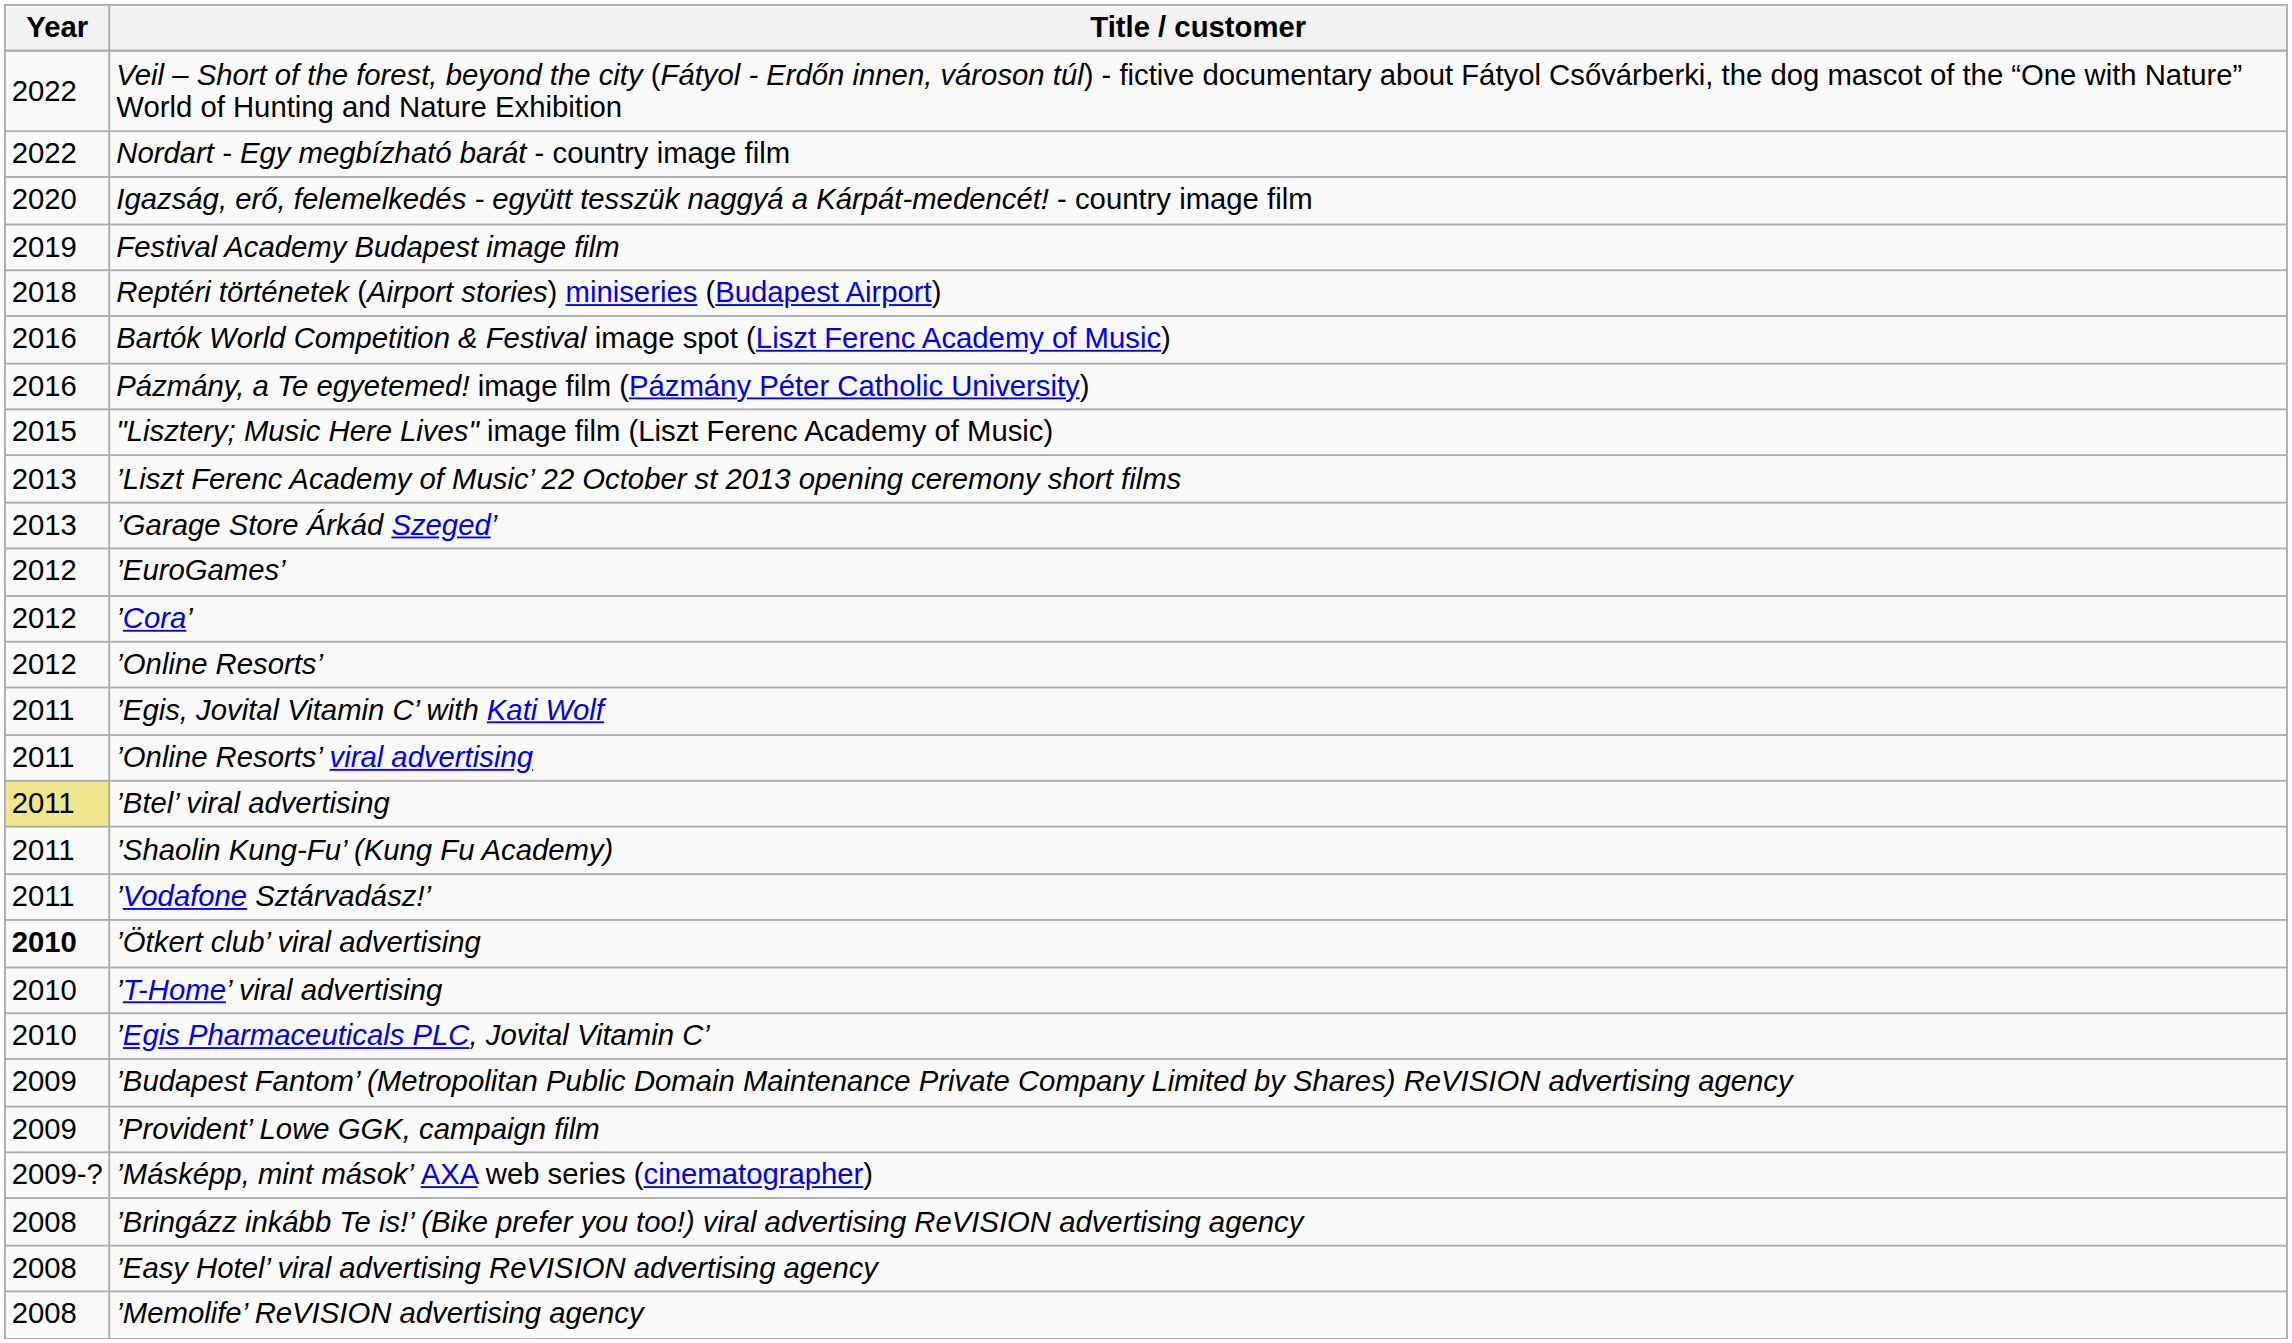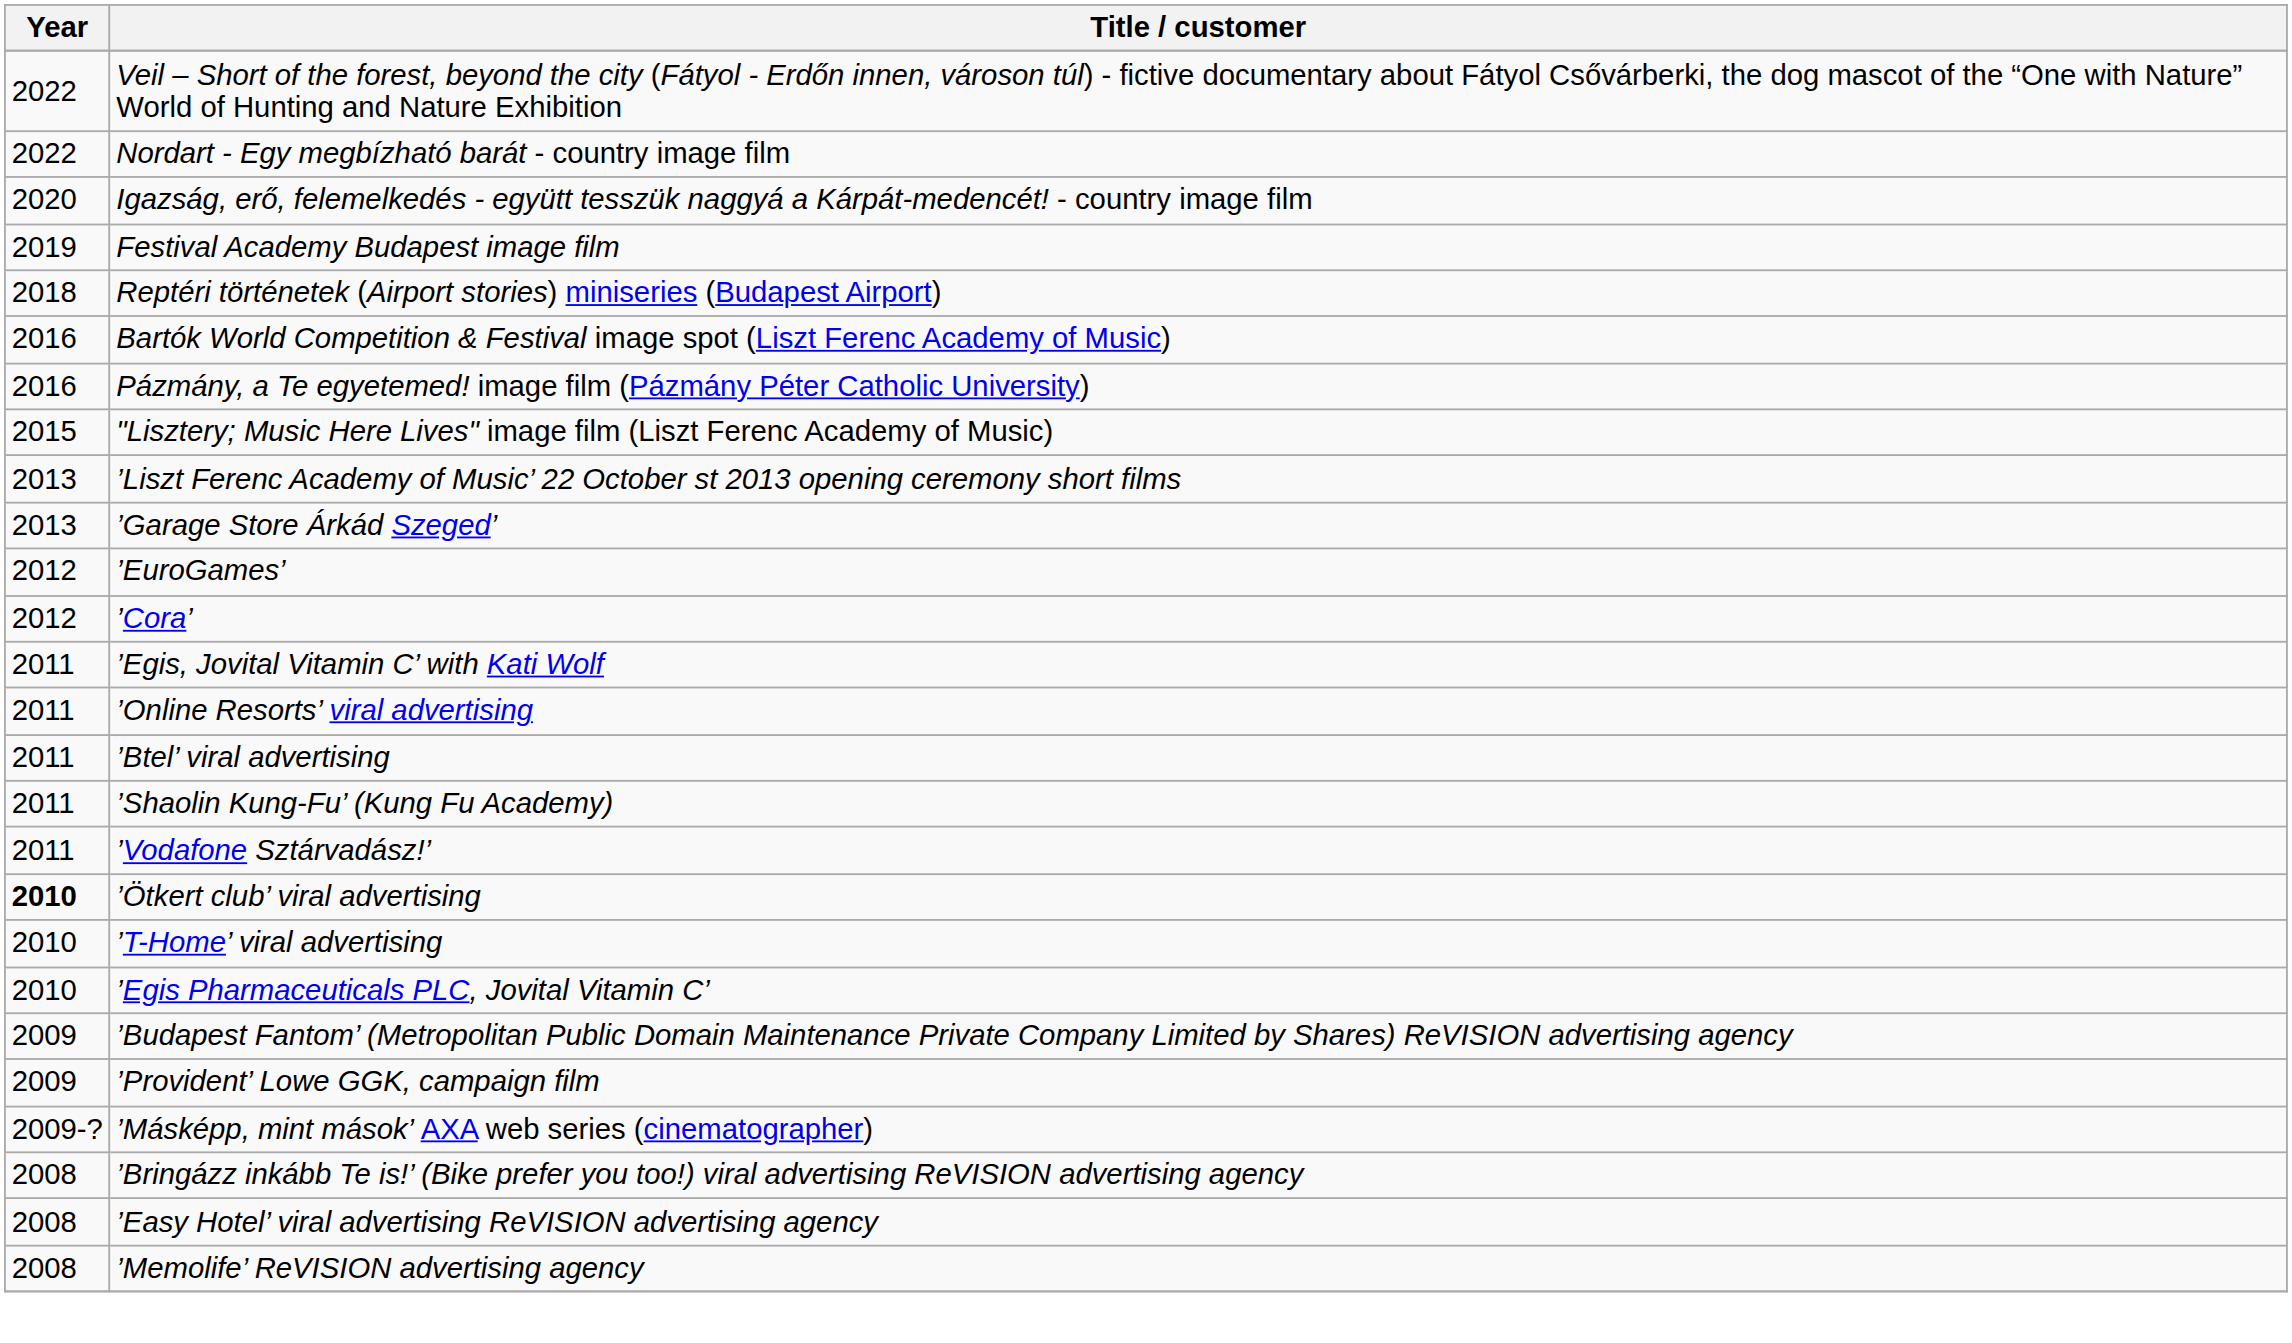 <table class="wikitable sortable">
 <tr>
 <th>Year</th>
 <th>Title / customer</th>
 </tr>
 <tr>
 </tr>
 <tr>
 <td>2022</td>
 <td><em>Veil – Short of the forest, beyond the city</em> (<em>Fátyol - Erdőn innen, városon túl</em>) - fictive documentary about Fátyol Csővárberki, the dog mascot of the “One with Nature” World of Hunting and Nature Exhibition</td>
 </tr>
 <tr>
 <td>2022</td>
 <td><em>Nordart - Egy megbízható barát</em> - country image film</td>
 </tr>
 <tr>
 <td>2020</td>
 <td><em>Igazság, erő, felemelkedés - együtt tesszük naggyá a Kárpát-medencét!</em> - country image film</td>
 </tr>
 <tr>
 <td>2019</td>
 <td><em>Festival Academy Budapest image film</em></td>
 </tr>
 <tr>
 <td>2018</td>
 <td><em>Reptéri történetek</em> (<em>Airport stories</em>) <a href='#'>miniseries</a> (<a href='#'>Budapest Airport</a>)</td>
 </tr>
 <tr>
 <td>2016</td>
 <td><em>Bartók World Competition & Festival</em> image spot (<a href='#'>Liszt Ferenc Academy of Music</a>)</td>
 </tr>
 <tr>
 <td>2016</td>
 <td><em>Pázmány, a Te egyetemed!</em> image film (<a href='#'>Pázmány Péter Catholic University</a>)</td>
 </tr>
 <tr>
 <td>2015</td>
 <td><em>"Lisztery; Music Here Lives"</em> image film (Liszt Ferenc Academy of Music)</td>
 </tr>
 <tr>
 <td>2013</td>
 <td><em>’Liszt Ferenc Academy of Music’ 22 October st 2013 opening ceremony short films</em></td>
 </tr>
 <tr>
 <td>2013</td>
 <td><em>’Garage Store Árkád <a href='#'>Szeged</a>’</em></td>
 </tr>
 <tr>
 <td>2012</td>
 <td><em>’EuroGames’</em></td>
 </tr>
 <tr>
 <td>2012</td>
 <td><em>’<a href='#'>Cora</a>’</em></td>
 </tr>
 <tr>
-<td>2012</td>
-<td><em>’Online Resorts’</em></td>
-</tr>
-<tr>
 <td>2011</td>
 <td><em>’Egis, Jovital Vitamin C’ with <a href='#'>Kati Wolf</a></em></td>
 </tr>
 <tr>
 <td>2011</td>
 <td><em>’Online Resorts’ <a href='#'>viral advertising</a></em></td>
 </tr>
 <tr>
-<td style="background: khaki;">2011</td>
+<td>2011</td>
 <td><em>’Btel’ viral advertising</em></td>
 </tr>
 <tr>
 <td>2011</td>
 <td><em>’Shaolin Kung-Fu’ (Kung Fu Academy)</em></td>
 </tr>
 <tr>
 <td>2011</td>
 <td><em>’<a href='#'>Vodafone</a> Sztárvadász!’</em></td>
 </tr>
 <tr>
 <td><strong>2010</strong></td>
 <td><em>’Ötkert club’ viral advertising</em></td>
 </tr>
 <tr>
 <td>2010</td>
 <td><em>’<a href='#'>T-Home</a>’ viral advertising</em></td>
 </tr>
 <tr>
 <td>2010</td>
 <td><em>’<a href='#'>Egis Pharmaceuticals PLC</a>, Jovital Vitamin C’</em></td>
 </tr>
 <tr>
 <td>2009</td>
 <td><em>’Budapest Fantom’ (Metropolitan Public Domain Maintenance Private Company Limited by Shares) ReVISION advertising agency</em></td>
 </tr>
 <tr>
 <td>2009</td>
 <td><em>’Provident’ Lowe GGK, campaign film</em></td>
 </tr>
 <tr>
 <td>2009-?</td>
 <td><em>’Másképp, mint mások’</em> <a href='#'>AXA</a> web series (<a href='#'>cinematographer</a>)</td>
 </tr>
 <tr>
 <td>2008</td>
 <td><em>’Bringázz inkább Te is!’ (Bike prefer you too!) viral advertising ReVISION advertising agency</em></td>
 </tr>
 <tr>
 <td>2008</td>
 <td><em>’Easy Hotel’ viral advertising ReVISION advertising agency</em></td>
 </tr>
 <tr>
 <td>2008</td>
 <td><em>’Memolife’ ReVISION advertising agency</em></td>
 </tr>
 <tr 29>
 </tr>
 </table>
